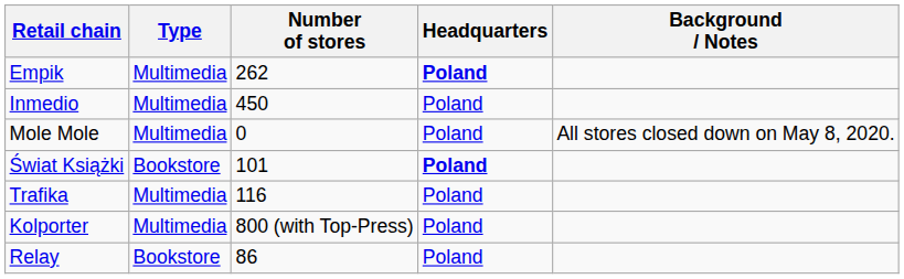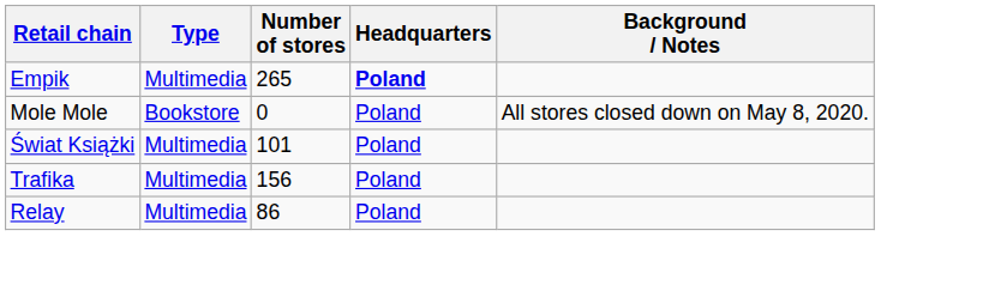 <table class="wikitable sortable">
 <tr>
 <th><a href='#'>Retail chain</a></th>
 <th><a href='#'>Type</a></th>
 <th>Number<br>of stores</th>
 <th>Headquarters</th>
 <th class=unsortable>Background<br>/ Notes</th>
 </tr>
 <tr>
 <td><a href='#'>Empik</a></td>
 <td><a href='#'>Multimedia</a></td>
-<td>262</td>
+<td>265</td>
 <td><strong><a href='#'>Poland</a></strong></td>
 <td></td>
 </tr>
 <tr>
-<td><a href='#'>Inmedio</a></td>
-<td><a href='#'>Multimedia</a></td>
-<td>450</td>
-<td><a href='#'>Poland</a></td>
-<td></td>
-</tr>
-<tr>
 <td>Mole Mole</td>
-<td><a href='#'>Multimedia</a></td>
+<td><a href='#'>Bookstore</a></td>
 <td>0</td>
 <td><a href='#'>Poland</a></td>
 <td>All stores closed down on May 8, 2020.</td>
 </tr>
 <tr>
 <td><a href='#'>Świat Książki</a></td>
-<td><a href='#'>Bookstore</a></td>
+<td><a href='#'>Multimedia</a></td>
 <td>101</td>
-<td><strong><a href='#'>Poland</a></strong></td>
+<td><a href='#'>Poland</a></td>
 <td></td>
 </tr>
 <tr>
 <td><a href='#'>Trafika</a></td>
 <td><a href='#'>Multimedia</a></td>
-<td>116</td>
-<td><a href='#'>Poland</a></td>
-<td></td>
-</tr>
-<tr>
-<td><a href='#'>Kolporter</a></td>
-<td><a href='#'>Multimedia</a></td>
-<td>800 (with Top-Press)</td>
+<td>156</td>
 <td><a href='#'>Poland</a></td>
 <td></td>
 </tr>
 <tr>
 <td><a href='#'>Relay</a></td>
-<td><a href='#'>Bookstore</a></td>
+<td><a href='#'>Multimedia</a></td>
 <td>86</td>
 <td><a href='#'>Poland</a></td>
 <td></td>
 </tr>
 </table>
